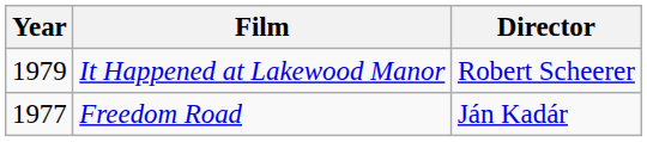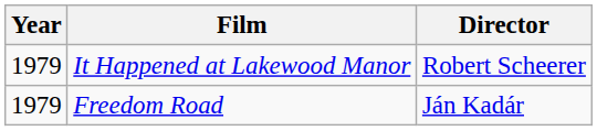 <table class="wikitable">
 <tr>
 <th>Year</th>
 <th>Film</th>
 <th>Director</th>
 </tr>
 <tr>
 <td>1979</td>
 <td><em><a href='#'>It Happened at Lakewood Manor</a></em></td>
 <td><a href='#'>Robert Scheerer</a></td>
 </tr>
 <tr>
-<td>1977</td>
+<td>1979</td>
 <td><em><a href='#'>Freedom Road</a></em></td>
 <td><a href='#'>Ján Kadár</a></td>
 </tr>
 </table>
